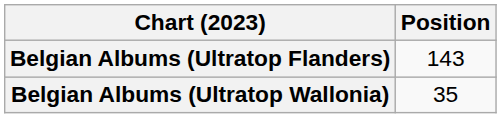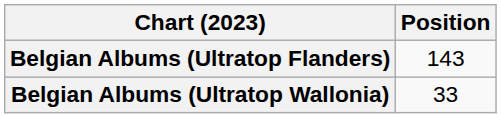 <table class="wikitable sortable plainrowheaders" style="text-align:center">
 <tr>
 <th scope="col">Chart (2023)</th>
 <th scope="col">Position</th>
 </tr>
 <tr>
 <th scope="row">Belgian Albums (Ultratop Flanders)</th>
 <td>143</td>
 </tr>
 <tr>
 <th scope="row">Belgian Albums (Ultratop Wallonia)</th>
-<td>35</td>
+<td>33</td>
 </tr>
 </table>
